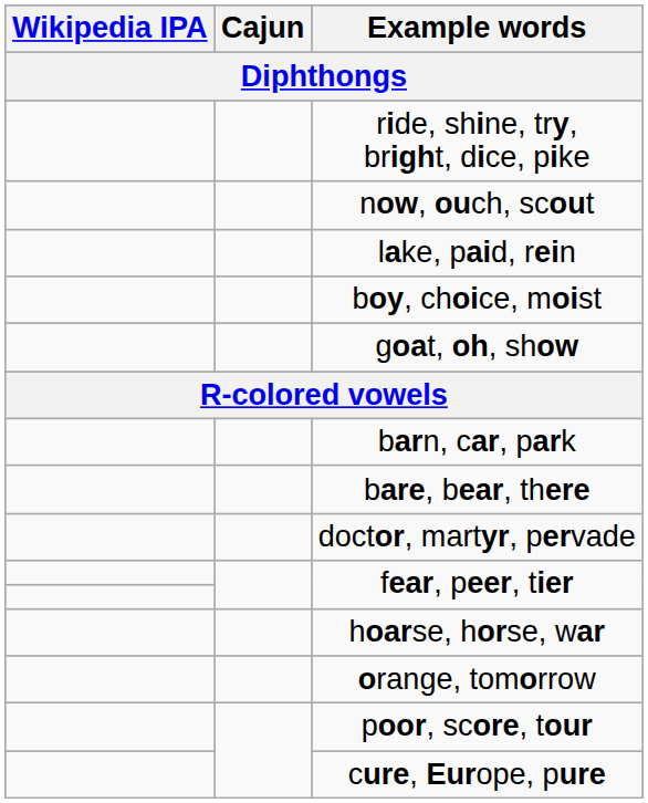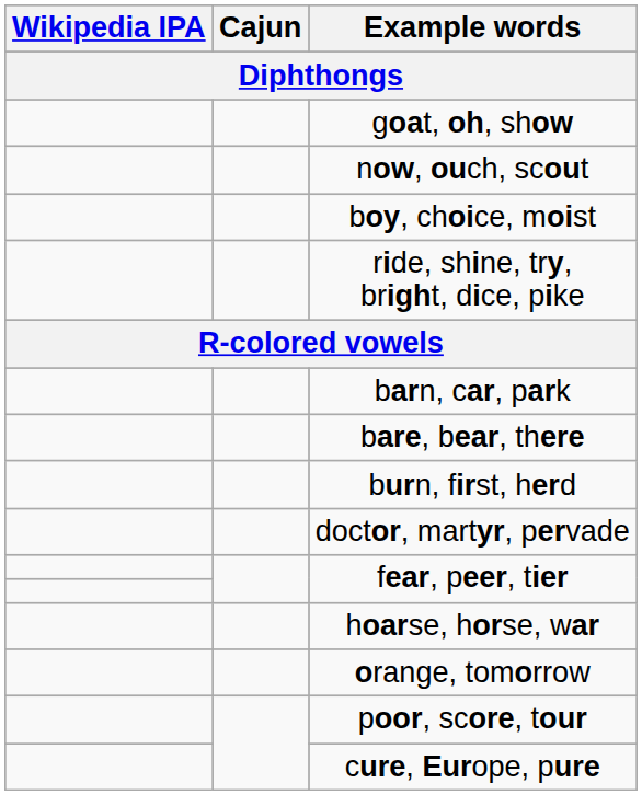 <table class="wikitable" style="text-align:center">
 <tr>
 <th><a href='#'>Wikipedia IPA</a></th>
 <th>Cajun</th>
 <th>Example words</th>
 </tr>
 <tr>
 <th colspan="3"><a href='#'>Diphthongs</a></th>
 </tr>
 <tr>
 <td></td>
 <td></td>
-<td>r<strong>i</strong>de, sh<strong>i</strong>ne, tr<strong>y</strong>,<br>br<strong>igh</strong>t, d<strong>i</strong>ce, p<strong>i</strong>ke</td>
+<td>g<strong>oa</strong>t, <strong>oh</strong>, sh<strong>ow</strong></td>
 </tr>
 <tr>
 <td></td>
 <td></td>
 <td>n<strong>ow</strong>, <strong>ou</strong>ch, sc<strong>ou</strong>t</td>
 </tr>
 <tr>
 <td></td>
 <td></td>
-<td>l<strong>a</strong>ke, p<strong>ai</strong>d, r<strong>ei</strong>n</td>
-</tr>
-<tr>
-<td></td>
-<td></td>
 <td>b<strong>oy</strong>, ch<strong>oi</strong>ce, m<strong>oi</strong>st</td>
 </tr>
 <tr>
 <td></td>
 <td></td>
-<td>g<strong>oa</strong>t, <strong>oh</strong>, sh<strong>ow</strong></td>
+<td>r<strong>i</strong>de, sh<strong>i</strong>ne, tr<strong>y</strong>,<br>br<strong>igh</strong>t, d<strong>i</strong>ce, p<strong>i</strong>ke</td>
 </tr>
 <tr>
 <th colspan="3"><a href='#'>R-colored vowels</a></th>
 </tr>
 <tr>
 <td></td>
 <td></td>
 <td>b<strong>ar</strong>n, c<strong>ar</strong>, p<strong>ar</strong>k</td>
 </tr>
 <tr>
 <td></td>
 <td></td>
 <td>b<strong>are</strong>, b<strong>ear</strong>, th<strong>ere</strong></td>
+</tr>
+<tr>
+<td></td>
+<td></td>
+<td>b<strong>ur</strong>n,  f<strong>ir</strong>st, h<strong>er</strong>d</td>
 </tr>
 <tr>
 <td></td>
 <td></td>
 <td>doct<strong>or</strong>, mart<strong>yr</strong>, p<strong>er</strong>vade</td>
 </tr>
 <tr>
 <td></td>
 <td rowspan="2"></td>
 <td rowspan="2">f<strong>ear</strong>, p<strong>eer</strong>, t<strong>ier</strong></td>
 </tr>
 <tr>
 <td></td>
 </tr>
 <tr>
 <td></td>
 <td></td>
 <td>h<strong>oar</strong>se, h<strong>or</strong>se, w<strong>ar</strong></td>
 </tr>
 <tr>
 <td></td>
 <td></td>
 <td><strong>o</strong>range, tom<strong>o</strong>rrow</td>
 </tr>
 <tr>
 <td></td>
 <td rowspan="2"></td>
 <td>p<strong>oor</strong>, sc<strong>ore</strong>, t<strong>our</strong></td>
 </tr>
 <tr>
 <td></td>
 <td>c<strong>ure</strong>, <strong>Eur</strong>ope, p<strong>ure</strong></td>
 </tr>
 </table>
